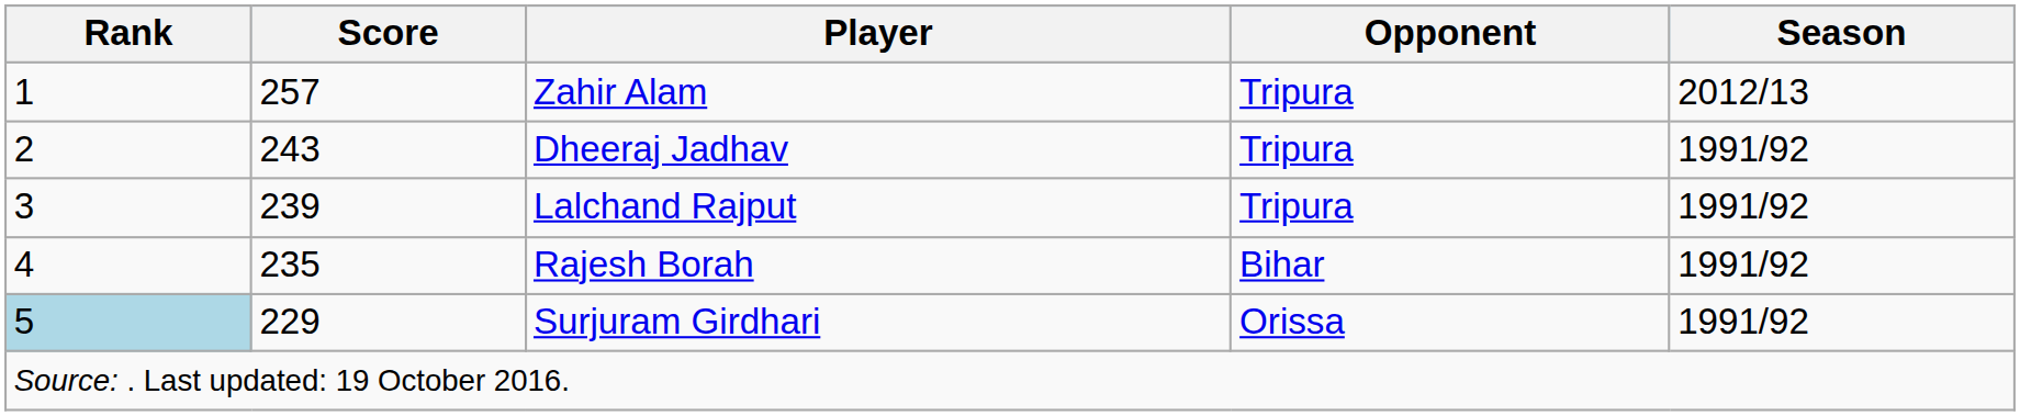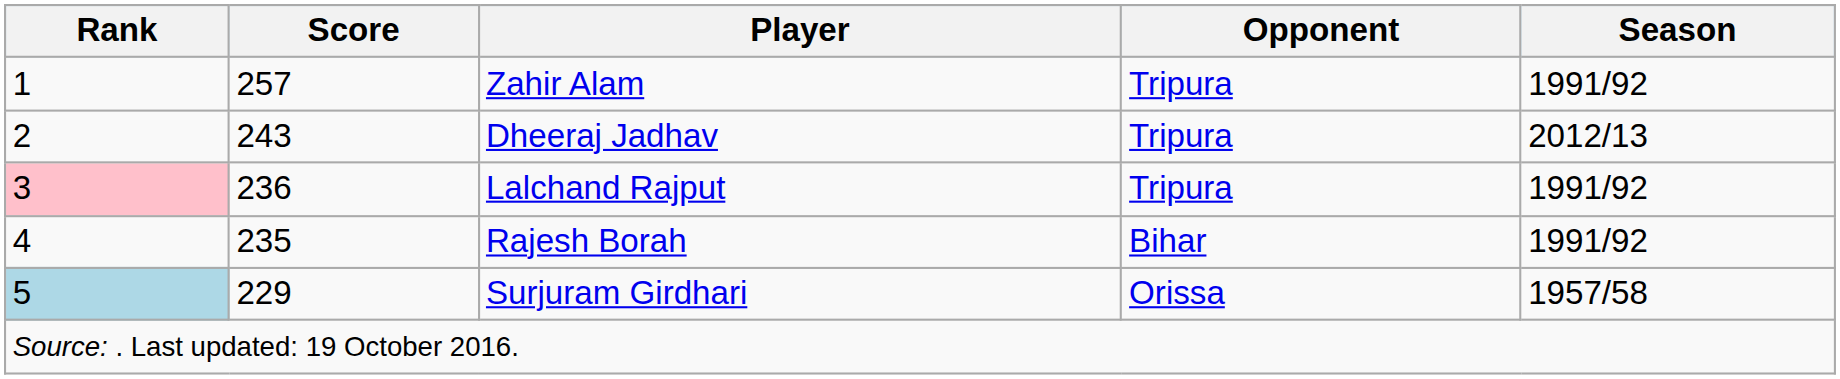 <table class="wikitable" width=70%>
 <tr bgcolor=#87cefa>
 <th>Rank</th>
 <th>Score</th>
 <th>Player</th>
 <th>Opponent</th>
 <th>Season</th>
 </tr>
 <tr>
 <td>1</td>
 <td>257</td>
 <td><a href='#'>Zahir Alam</a></td>
 <td><a href='#'>Tripura</a></td>
-<td>2012/13</td>
+<td>1991/92</td>
 </tr>
 <tr>
 <td>2</td>
 <td>243</td>
 <td><a href='#'>Dheeraj Jadhav</a></td>
 <td><a href='#'>Tripura</a></td>
-<td>1991/92</td>
+<td>2012/13</td>
 </tr>
 <tr>
-<td>3</td>
-<td>239</td>
+<td style="background: pink;">3</td>
+<td>236</td>
 <td><a href='#'>Lalchand Rajput</a></td>
 <td><a href='#'>Tripura</a></td>
 <td>1991/92</td>
 </tr>
 <tr>
 <td>4</td>
 <td>235</td>
 <td><a href='#'>Rajesh Borah</a></td>
 <td><a href='#'>Bihar</a></td>
 <td>1991/92</td>
 </tr>
 <tr>
 <td style="background: lightblue;">5</td>
 <td>229</td>
 <td><a href='#'>Surjuram Girdhari</a></td>
 <td><a href='#'>Orissa</a></td>
-<td>1991/92</td>
+<td>1957/58</td>
 </tr>
 <tr>
 <td colspan=5><small><em>Source:  </em>. Last updated: 19 October 2016.</small></td>
 </tr>
 </table>
